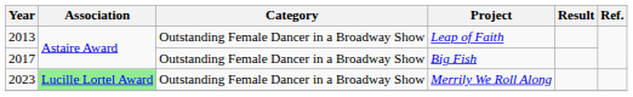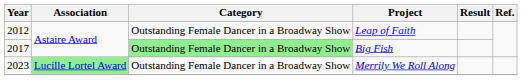 <table class="wikitable">
 <tr align="center">
 <th>Year</th>
 <th>Association</th>
 <th>Category</th>
 <th>Project</th>
 <th>Result</th>
 <th>Ref.</th>
 </tr>
 <tr>
-<td>2013</td>
+<td>2012</td>
 <td rowspan=2><a href='#'>Astaire Award</a></td>
 <td>Outstanding Female Dancer in a Broadway Show</td>
 <td><em><a href='#'>Leap of Faith</a></em></td>
 <td></td>
 <td rowspan=2></td>
 </tr>
 <tr>
 <td>2017</td>
-<td>Outstanding Female Dancer in a Broadway Show</td>
+<td style="background: lightgreen;">Outstanding Female Dancer in a Broadway Show</td>
 <td><em><a href='#'>Big Fish</a></em></td>
 <td></td>
 </tr>
 <tr>
 <td>2023</td>
 <td style="background: lightgreen;"><a href='#'>Lucille Lortel Award</a></td>
 <td>Outstanding Female Dancer in a Broadway Show</td>
 <td><em><a href='#'>Merrily We Roll Along</a></em></td>
 <td></td>
 <td></td>
 </tr>
 <tr>
 </tr>
 </table>
